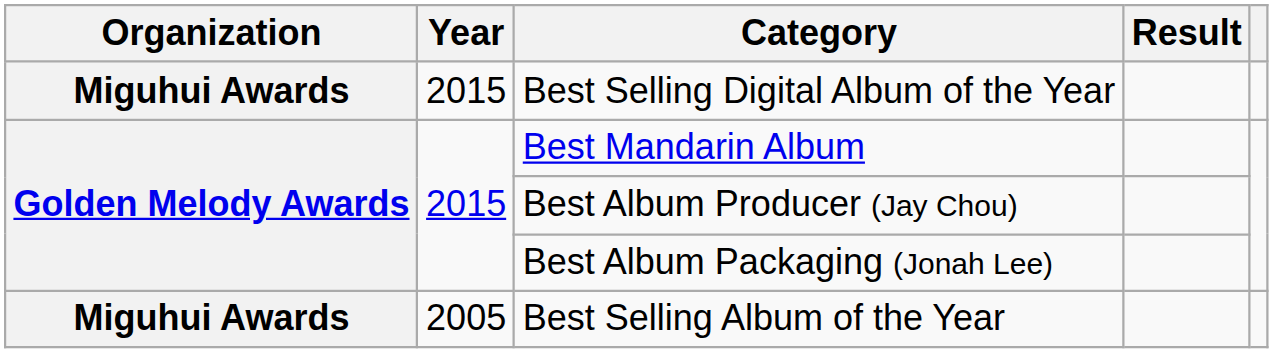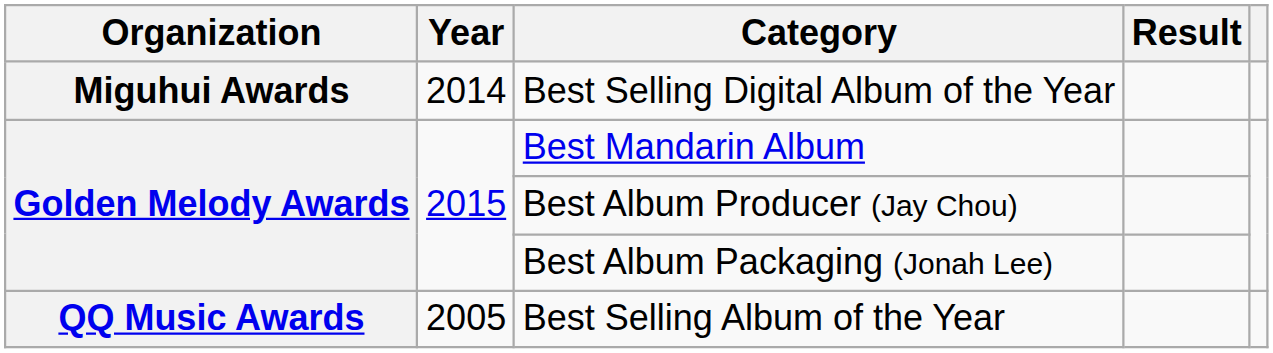 <table class="wikitable plainrowheaders">
 <tr>
 <th>Organization</th>
 <th>Year</th>
 <th>Category</th>
 <th>Result</th>
 <th></th>
 </tr>
 <tr>
 <th scope="row">Miguhui Awards</th>
-<td>2015</td>
+<td>2014</td>
 <td>Best Selling Digital Album of the Year</td>
 <td></td>
 <td align="center"></td>
 </tr>
 <tr>
 <th rowspan="3" scope="row"><a href='#'>Golden Melody Awards</a></th>
 <td rowspan="3"><a href='#'>2015</a></td>
 <td><a href='#'>Best Mandarin Album</a></td>
 <td></td>
 <td rowspan="3" align="center"></td>
 </tr>
 <tr>
 <td>Best Album Producer <small>(Jay Chou)</small></td>
 <td></td>
 </tr>
 <tr>
 <td>Best Album Packaging <small>(Jonah Lee)</small></td>
 <td></td>
 </tr>
 <tr>
-<th scope="row">Miguhui Awards</th>
+<th scope="row"><a href='#'>QQ Music Awards</a></th>
 <td>2005</td>
 <td>Best Selling Album of the Year</td>
 <td></td>
 <td align="center"></td>
 </tr>
 </table>
